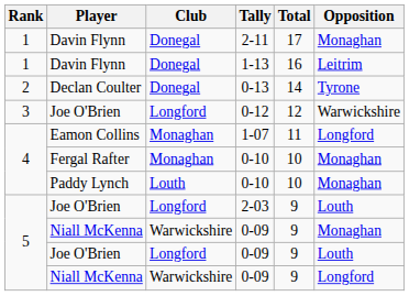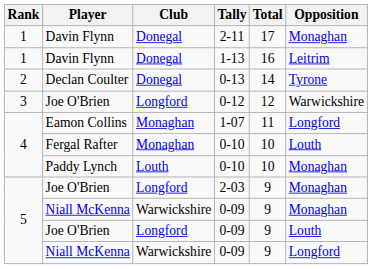 <table class="wikitable">
 <tr>
 <th>Rank</th>
 <th>Player</th>
 <th>Club</th>
 <th>Tally</th>
 <th>Total</th>
 <th>Opposition</th>
 </tr>
 <tr>
 <td rowspan="1" style="text-align:center;">1</td>
 <td>Davin Flynn</td>
 <td><a href='#'>Donegal</a></td>
 <td align=center>2-11</td>
 <td align=center>17</td>
 <td><a href='#'>Monaghan</a></td>
 </tr>
 <tr>
 <td rowspan="1" style="text-align:center;">1</td>
 <td>Davin Flynn</td>
 <td><a href='#'>Donegal</a></td>
 <td align=center>1-13</td>
 <td align=center>16</td>
 <td><a href='#'>Leitrim</a></td>
 </tr>
 <tr>
 <td rowspan="1" style="text-align:center;">2</td>
 <td>Declan Coulter</td>
 <td><a href='#'>Donegal</a></td>
 <td align=center>0-13</td>
 <td align=center>14</td>
 <td><a href='#'>Tyrone</a></td>
 </tr>
 <tr>
 <td rowspan="1" style="text-align:center;">3</td>
 <td>Joe O'Brien</td>
 <td><a href='#'>Longford</a></td>
 <td align=center>0-12</td>
 <td align=center>12</td>
 <td>Warwickshire</td>
 </tr>
 <tr>
 <td rowspan="3" style="text-align:center;">4</td>
 <td>Eamon Collins</td>
 <td><a href='#'>Monaghan</a></td>
 <td align=center>1-07</td>
 <td align=center>11</td>
 <td><a href='#'>Longford</a></td>
 </tr>
 <tr>
 <td>Fergal Rafter</td>
 <td><a href='#'>Monaghan</a></td>
 <td align=center>0-10</td>
 <td align=center>10</td>
-<td><a href='#'>Monaghan</a></td>
+<td><a href='#'>Louth</a></td>
 </tr>
 <tr>
 <td>Paddy Lynch</td>
 <td><a href='#'>Louth</a></td>
 <td align=center>0-10</td>
 <td align=center>10</td>
 <td><a href='#'>Monaghan</a></td>
 </tr>
 <tr>
 <td rowspan="4" style="text-align:center;">5</td>
 <td>Joe O'Brien</td>
 <td><a href='#'>Longford</a></td>
 <td align=center>2-03</td>
 <td align=center>9</td>
-<td><a href='#'>Louth</a></td>
+<td><a href='#'>Monaghan</a></td>
 </tr>
 <tr>
 <td><a href='#'>Niall McKenna</a></td>
 <td>Warwickshire</td>
 <td align=center>0-09</td>
 <td align=center>9</td>
 <td><a href='#'>Monaghan</a></td>
 </tr>
 <tr>
 <td>Joe O'Brien</td>
 <td><a href='#'>Longford</a></td>
 <td align=center>0-09</td>
 <td align=center>9</td>
 <td><a href='#'>Louth</a></td>
 </tr>
 <tr>
 <td><a href='#'>Niall McKenna</a></td>
 <td>Warwickshire</td>
 <td align=center>0-09</td>
 <td align=center>9</td>
 <td><a href='#'>Longford</a></td>
 </tr>
 </table>
